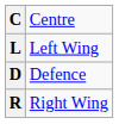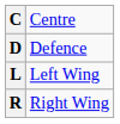 <table class="wikitable" style="font-size:90%;">
 <tr>
 <th>C</th>
 <td><a href='#'>Centre</a></td>
 </tr>
 <tr>
+<th>D</th>
+<td><a href='#'>Defence</a></td>
+</tr>
+<tr>
 <th>L</th>
 <td><a href='#'>Left Wing</a></td>
-</tr>
-<tr>
-<th>D</th>
-<td><a href='#'>Defence</a></td>
 </tr>
 <tr>
 <th>R</th>
 <td><a href='#'>Right Wing</a></td>
 </tr>
 </table>
